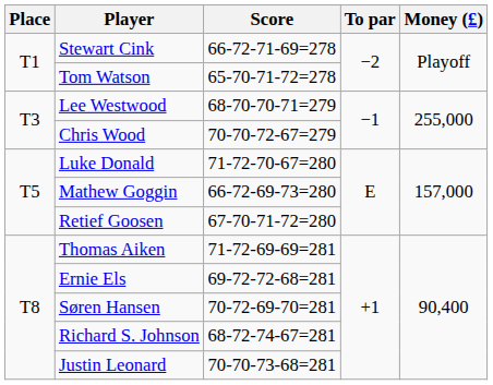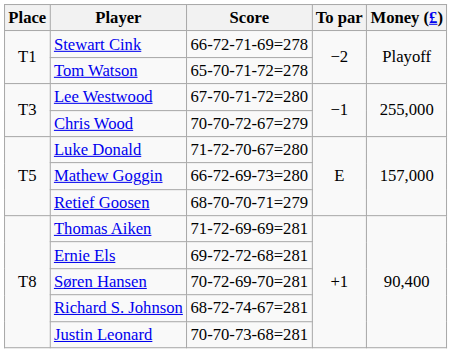 <table class="wikitable">
 <tr>
 <th>Place</th>
 <th>Player</th>
 <th>Score</th>
 <th>To par</th>
 <th>Money (<a href='#'>£</a>)</th>
 </tr>
 <tr>
 <td rowspan="2" align=center>T1</td>
 <td> <a href='#'>Stewart Cink</a></td>
 <td>66-72-71-69=278</td>
 <td rowspan="2" align=center>−2</td>
 <td rowspan="2" align=center>Playoff</td>
 </tr>
 <tr>
 <td> <a href='#'>Tom Watson</a></td>
 <td>65-70-71-72=278</td>
 </tr>
 <tr>
 <td rowspan="2" align=center>T3</td>
 <td> <a href='#'>Lee Westwood</a></td>
-<td>68-70-70-71=279</td>
+<td>67-70-71-72=280</td>
 <td rowspan="2" align=center>−1</td>
 <td rowspan="2" align=center>255,000</td>
 </tr>
 <tr>
 <td> <a href='#'>Chris Wood</a></td>
 <td>70-70-72-67=279</td>
 </tr>
 <tr>
 <td rowspan="3" align=center>T5</td>
 <td> <a href='#'>Luke Donald</a></td>
 <td>71-72-70-67=280</td>
 <td rowspan="3" align=center>E</td>
 <td rowspan="3" align=center>157,000</td>
 </tr>
 <tr>
 <td> <a href='#'>Mathew Goggin</a></td>
 <td>66-72-69-73=280</td>
 </tr>
 <tr>
 <td> <a href='#'>Retief Goosen</a></td>
-<td>67-70-71-72=280</td>
+<td>68-70-70-71=279</td>
 </tr>
 <tr>
 <td rowspan="5" align=center>T8</td>
 <td> <a href='#'>Thomas Aiken</a></td>
 <td>71-72-69-69=281</td>
 <td rowspan="5" align=center>+1</td>
 <td rowspan="5" align=center>90,400</td>
 </tr>
 <tr>
 <td> <a href='#'>Ernie Els</a></td>
 <td>69-72-72-68=281</td>
 </tr>
 <tr>
 <td> <a href='#'>Søren Hansen</a></td>
 <td>70-72-69-70=281</td>
 </tr>
 <tr>
 <td> <a href='#'>Richard S. Johnson</a></td>
 <td>68-72-74-67=281</td>
 </tr>
 <tr>
 <td> <a href='#'>Justin Leonard</a></td>
 <td>70-70-73-68=281</td>
 </tr>
 </table>
